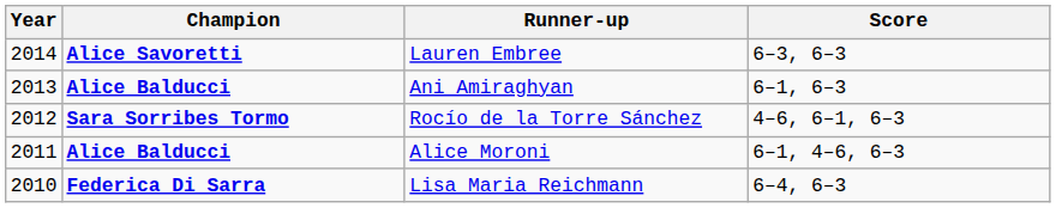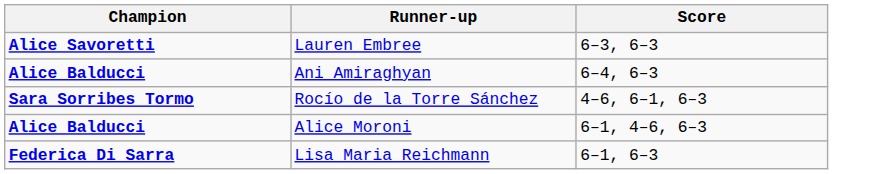 <table class="wikitable" style="font-size:90%">
 <tr>
-<th>Year</th>
 <th width="200">Champion</th>
 <th width="200">Runner-up</th>
 <th width="175">Score</th>
 </tr>
 <tr>
-<td>2014</td>
 <td> <strong><a href='#'>Alice Savoretti</a></strong></td>
 <td> <a href='#'>Lauren Embree</a></td>
 <td>6–3, 6–3</td>
 </tr>
 <tr>
-<td>2013</td>
 <td> <strong><a href='#'>Alice Balducci</a></strong></td>
 <td> <a href='#'>Ani Amiraghyan</a></td>
-<td>6–1, 6–3</td>
+<td>6–4, 6–3</td>
 </tr>
 <tr>
-<td>2012</td>
 <td> <strong><a href='#'>Sara Sorribes Tormo</a></strong></td>
 <td> <a href='#'>Rocío de la Torre Sánchez</a></td>
 <td>4–6, 6–1, 6–3</td>
 </tr>
 <tr>
-<td>2011</td>
 <td> <strong><a href='#'>Alice Balducci</a></strong></td>
 <td> <a href='#'>Alice Moroni</a></td>
 <td>6–1, 4–6, 6–3</td>
 </tr>
 <tr>
-<td>2010</td>
 <td> <strong><a href='#'>Federica Di Sarra</a></strong></td>
 <td> <a href='#'>Lisa Maria Reichmann</a></td>
-<td>6–4, 6–3</td>
+<td>6–1, 6–3</td>
 </tr>
 </table>
